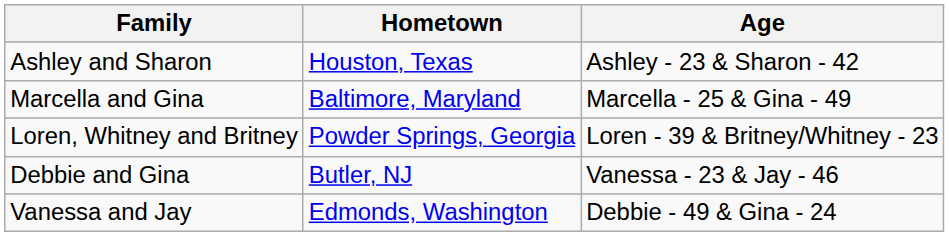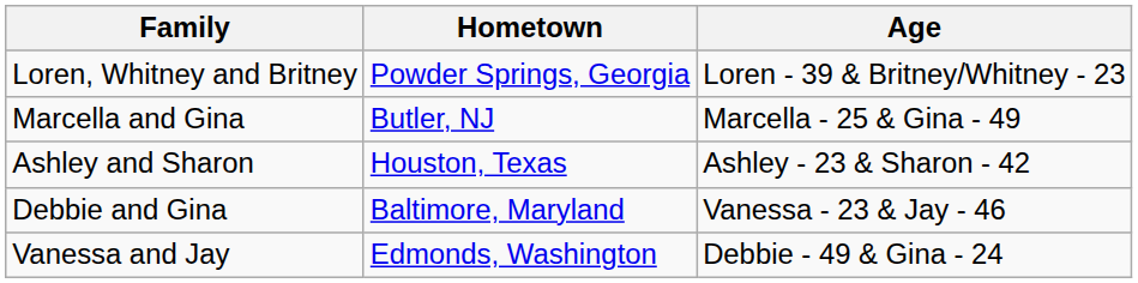 <table class="wikitable">
 <tr>
 <th>Family</th>
 <th>Hometown</th>
 <th>Age</th>
 </tr>
 <tr>
+<td>Loren, Whitney and Britney</td>
+<td><a href='#'>Powder Springs, Georgia</a></td>
+<td>Loren - 39 & Britney/Whitney - 23</td>
+</tr>
+<tr>
+<td>Marcella and Gina</td>
+<td><a href='#'>Butler, NJ</a></td>
+<td>Marcella - 25 & Gina - 49</td>
+</tr>
+<tr>
 <td>Ashley and Sharon</td>
 <td><a href='#'>Houston, Texas</a></td>
 <td>Ashley - 23 & Sharon - 42</td>
 </tr>
 <tr>
-<td>Marcella and Gina</td>
+<td>Debbie and Gina</td>
 <td><a href='#'>Baltimore, Maryland</a></td>
-<td>Marcella - 25 & Gina - 49</td>
-</tr>
-<tr>
-<td>Loren, Whitney and Britney</td>
-<td><a href='#'>Powder Springs, Georgia</a></td>
-<td>Loren - 39 & Britney/Whitney - 23</td>
-</tr>
-<tr>
-<td>Debbie and Gina</td>
-<td><a href='#'>Butler, NJ</a></td>
 <td>Vanessa - 23 & Jay - 46</td>
 </tr>
 <tr>
 <td>Vanessa and Jay</td>
 <td><a href='#'>Edmonds, Washington</a></td>
 <td>Debbie - 49 & Gina - 24</td>
 </tr>
 </table>
